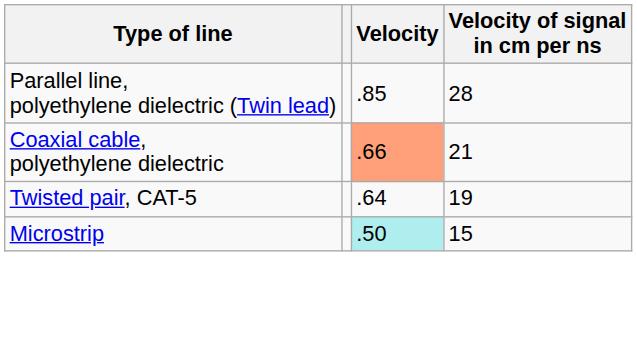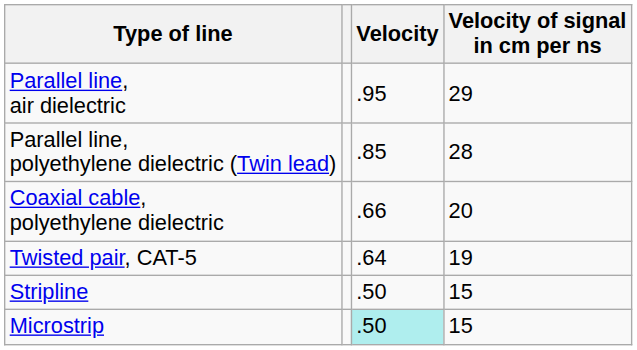 <table class="wikitable floatright">
 <tr>
 <th>Type of line</th>
 <th></th>
 <th>Velocity<br></th>
 <th>Velocity of signal<br>in cm per ns</th>
+</tr>
+<tr>
+<td><a href='#'>Parallel line</a>,<br>air dielectric</td>
+<td></td>
+<td>.95</td>
+<td>29</td>
 </tr>
 <tr>
 <td>Parallel line,<br>polyethylene dielectric (<a href='#'>Twin lead</a>)</td>
 <td></td>
 <td>.85</td>
 <td>28</td>
 </tr>
 <tr>
 <td><a href='#'>Coaxial cable</a>,<br>polyethylene dielectric</td>
 <td></td>
-<td style="background: lightsalmon;">.66</td>
-<td>21</td>
+<td>.66</td>
+<td>20</td>
 </tr>
 <tr>
 <td><a href='#'>Twisted pair</a>, CAT-5</td>
 <td></td>
 <td>.64</td>
 <td>19</td>
 </tr>
 <tr>
+<td><a href='#'>Stripline</a></td>
+<td></td>
+<td>.50</td>
+<td>15</td>
+</tr>
+<tr>
 <td><a href='#'>Microstrip</a></td>
 <td></td>
 <td style="background: paleturquoise;">.50</td>
 <td>15</td>
 </tr>
 </table>
